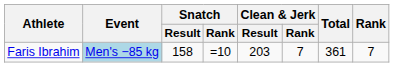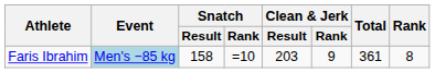 <table class="wikitable" style="font-size:90%">
 <tr>
 <th rowspan="2">Athlete</th>
 <th rowspan="2">Event</th>
 <th colspan="2">Snatch</th>
 <th colspan="2">Clean & Jerk</th>
 <th rowspan="2">Total</th>
 <th rowspan="2">Rank</th>
 </tr>
 <tr style="font-size:95%">
 <th>Result</th>
 <th>Rank</th>
 <th>Result</th>
 <th>Rank</th>
 </tr>
 <tr align=center>
 <td align=left><a href='#'>Faris Ibrahim</a></td>
 <td align=left style="background: lightblue;"><a href='#'>Men's −85 kg</a></td>
 <td>158</td>
 <td>=10</td>
 <td>203</td>
-<td>7</td>
+<td>9</td>
 <td>361</td>
-<td>7</td>
+<td>8</td>
 </tr>
 </table>
